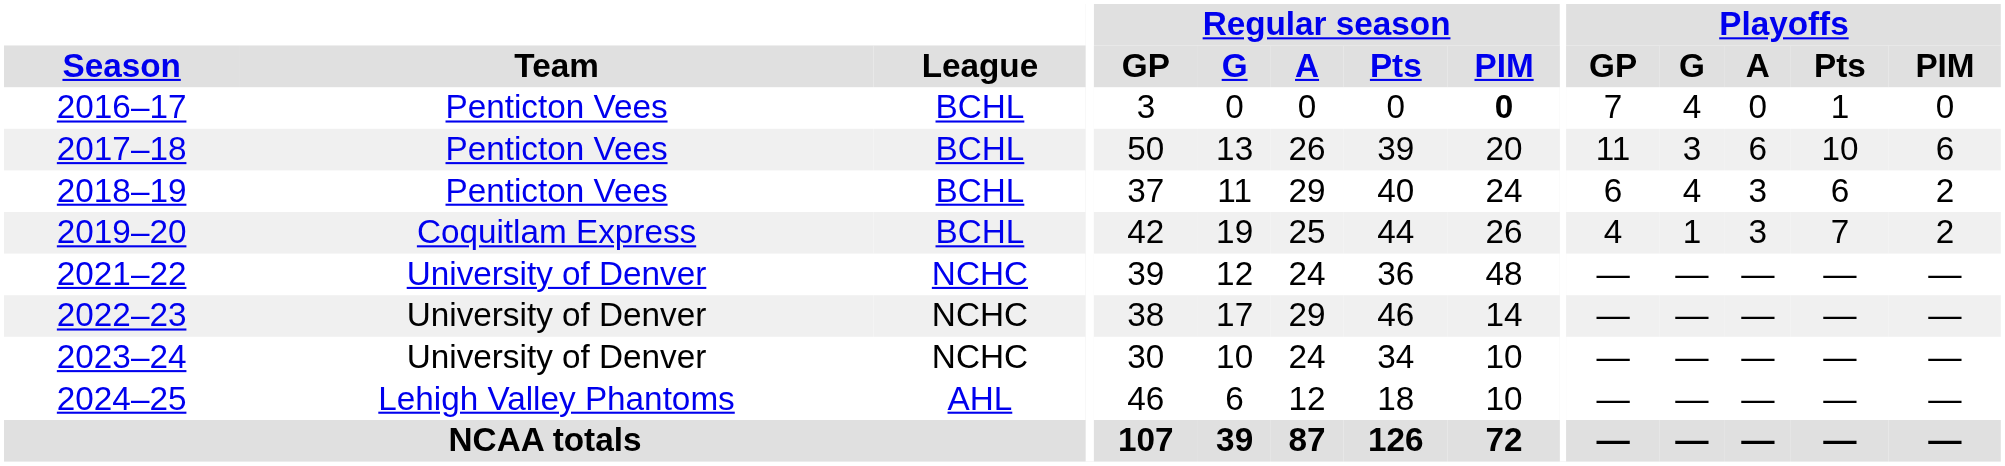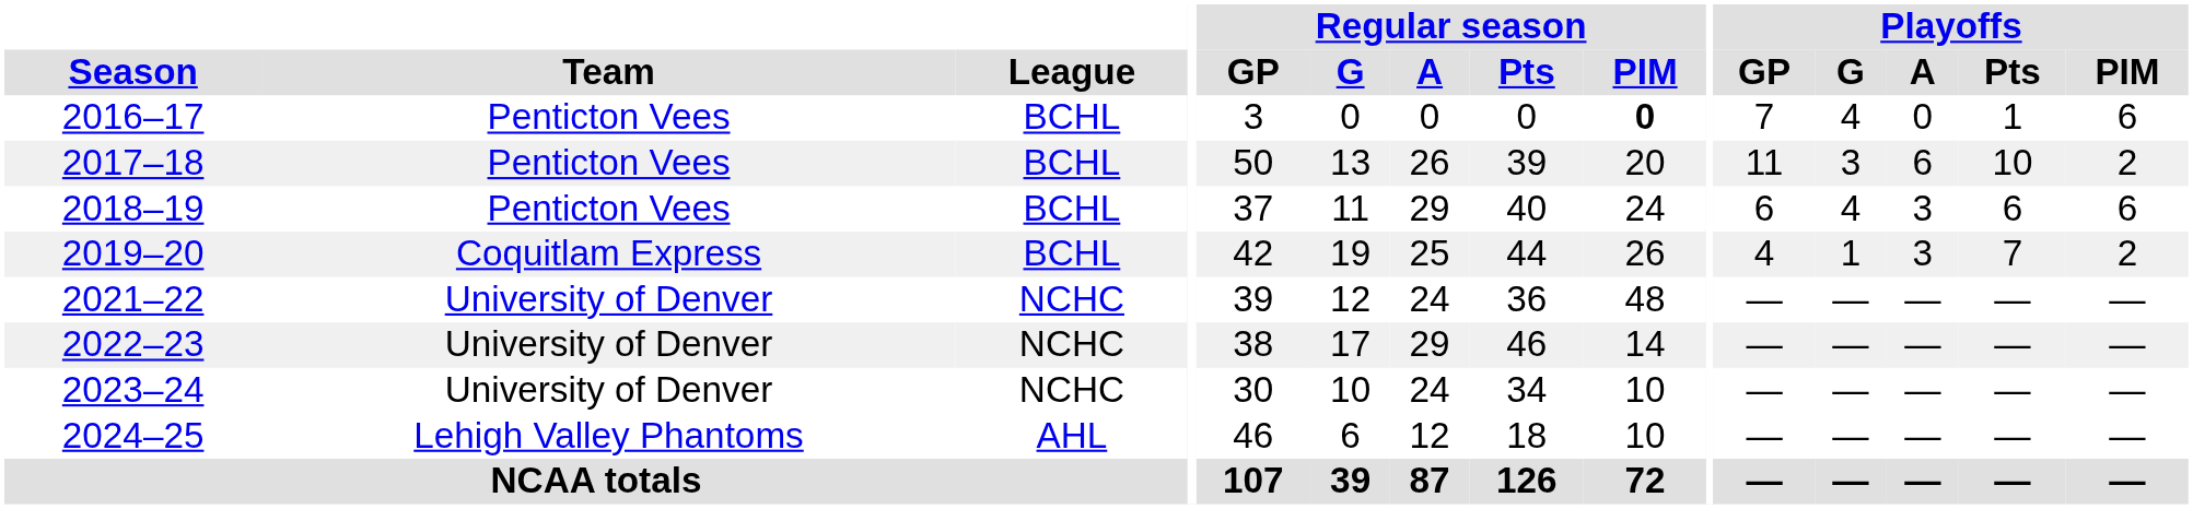 <table border="0" cellpadding="1" cellspacing="0" style="text-align:center; width:60em;">
 <tr bgcolor="#e0e0e0">
 <th colspan="3" bgcolor="#ffffff"></th>
 <th rowspan="100" bgcolor="#ffffff"></th>
 <th colspan="5"><a href='#'>Regular season</a></th>
 <th rowspan="100" bgcolor="#ffffff"></th>
 <th colspan="5"><a href='#'>Playoffs</a></th>
 </tr>
 <tr bgcolor="#e0e0e0">
 <th><a href='#'>Season</a></th>
 <th>Team</th>
 <th>League</th>
 <th>GP</th>
 <th><a href='#'>G</a></th>
 <th><a href='#'>A</a></th>
 <th><a href='#'>Pts</a></th>
 <th><a href='#'>PIM</a></th>
 <th>GP</th>
 <th>G</th>
 <th>A</th>
 <th>Pts</th>
 <th>PIM</th>
 </tr>
 <tr>
 <td><a href='#'>2016–17</a></td>
 <td><a href='#'>Penticton Vees</a></td>
 <td><a href='#'>BCHL</a></td>
 <td>3</td>
 <td>0</td>
 <td>0</td>
 <td>0</td>
 <td><strong>0</strong></td>
 <td>7</td>
 <td>4</td>
 <td>0</td>
 <td>1</td>
-<td>0</td>
+<td>6</td>
 </tr>
 <tr bgcolor="f0f0f0">
 <td><a href='#'>2017–18</a></td>
 <td><a href='#'>Penticton Vees</a></td>
 <td><a href='#'>BCHL</a></td>
 <td>50</td>
 <td>13</td>
 <td>26</td>
 <td>39</td>
 <td>20</td>
 <td>11</td>
 <td>3</td>
 <td>6</td>
 <td>10</td>
-<td>6</td>
+<td>2</td>
 </tr>
 <tr>
 <td><a href='#'>2018–19</a></td>
 <td><a href='#'>Penticton Vees</a></td>
 <td><a href='#'>BCHL</a></td>
 <td>37</td>
 <td>11</td>
 <td>29</td>
 <td>40</td>
 <td>24</td>
 <td>6</td>
 <td>4</td>
 <td>3</td>
 <td>6</td>
-<td>2</td>
+<td>6</td>
 </tr>
 <tr bgcolor="f0f0f0">
 <td><a href='#'>2019–20</a></td>
 <td><a href='#'>Coquitlam Express</a></td>
 <td><a href='#'>BCHL</a></td>
 <td>42</td>
 <td>19</td>
 <td>25</td>
 <td>44</td>
 <td>26</td>
 <td>4</td>
 <td>1</td>
 <td>3</td>
 <td>7</td>
 <td>2</td>
 </tr>
 <tr>
 <td><a href='#'>2021–22</a></td>
 <td><a href='#'>University of Denver</a></td>
 <td><a href='#'>NCHC</a></td>
 <td>39</td>
 <td>12</td>
 <td>24</td>
 <td>36</td>
 <td>48</td>
 <td>—</td>
 <td>—</td>
 <td>—</td>
 <td>—</td>
 <td>—</td>
 </tr>
 <tr bgcolor="f0f0f0">
 <td><a href='#'>2022–23</a></td>
 <td>University of Denver</td>
 <td>NCHC</td>
 <td>38</td>
 <td>17</td>
 <td>29</td>
 <td>46</td>
 <td>14</td>
 <td>—</td>
 <td>—</td>
 <td>—</td>
 <td>—</td>
 <td>—</td>
 </tr>
 <tr>
 <td><a href='#'>2023–24</a></td>
 <td>University of Denver</td>
 <td>NCHC</td>
 <td>30</td>
 <td>10</td>
 <td>24</td>
 <td>34</td>
 <td>10</td>
 <td>—</td>
 <td>—</td>
 <td>—</td>
 <td>—</td>
 <td>—</td>
 </tr>
 <tr>
 <td><a href='#'>2024–25</a></td>
 <td><a href='#'>Lehigh Valley Phantoms</a></td>
 <td><a href='#'>AHL</a></td>
 <td>46</td>
 <td>6</td>
 <td>12</td>
 <td>18</td>
 <td>10</td>
 <td>—</td>
 <td>—</td>
 <td>—</td>
 <td>—</td>
 <td>—</td>
 </tr>
 <tr bgcolor="#e0e0e0">
 <th colspan="3">NCAA totals</th>
 <th>107</th>
 <th>39</th>
 <th>87</th>
 <th>126</th>
 <th>72</th>
 <th>—</th>
 <th>—</th>
 <th>—</th>
 <th>—</th>
 <th>—</th>
 </tr>
 </table>
